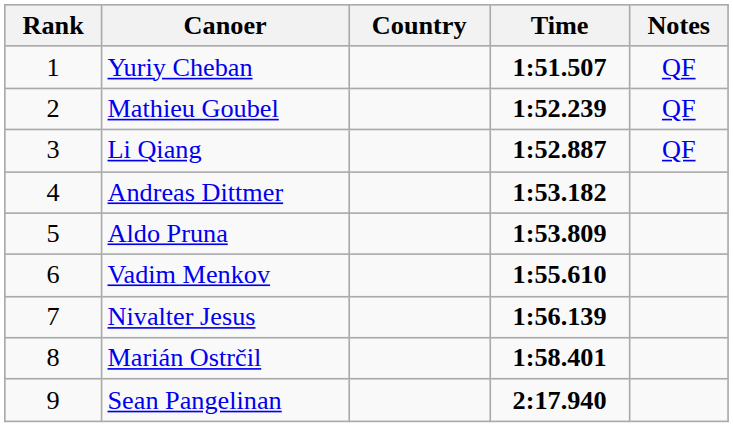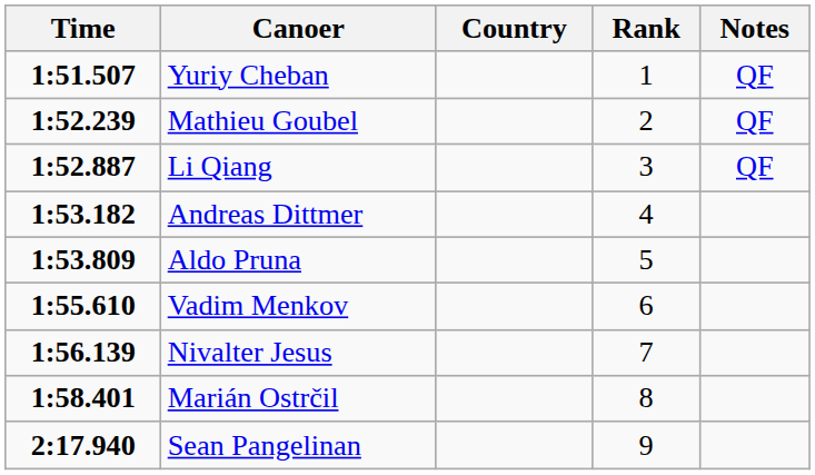 <table class="wikitable sortable" width=50% style="text-align:center">
 <tr>
-<th>Rank</th>
+<th>Time</th>
 <th>Canoer</th>
 <th>Country</th>
-<th>Time</th>
+<th>Rank</th>
 <th>Notes</th>
 </tr>
 <tr>
-<td>1</td>
+<td><strong>1:51.507</strong></td>
 <td align=left><a href='#'>Yuriy Cheban</a></td>
 <td align=left></td>
-<td><strong>1:51.507</strong></td>
+<td>1</td>
 <td><a href='#'>QF</a></td>
 </tr>
 <tr>
-<td>2</td>
+<td><strong>1:52.239</strong></td>
 <td align=left><a href='#'>Mathieu Goubel</a></td>
 <td align=left></td>
-<td><strong>1:52.239</strong></td>
+<td>2</td>
 <td><a href='#'>QF</a></td>
 </tr>
 <tr>
-<td>3</td>
+<td><strong>1:52.887</strong></td>
 <td align=left><a href='#'>Li Qiang</a></td>
 <td align=left></td>
-<td><strong>1:52.887</strong></td>
+<td>3</td>
 <td><a href='#'>QF</a></td>
 </tr>
 <tr>
-<td>4</td>
+<td><strong>1:53.182</strong></td>
 <td align=left><a href='#'>Andreas Dittmer</a></td>
 <td align=left></td>
-<td><strong>1:53.182</strong></td>
+<td>4</td>
 <td></td>
 </tr>
 <tr>
-<td>5</td>
+<td><strong>1:53.809</strong></td>
 <td align=left><a href='#'>Aldo Pruna</a></td>
 <td align=left></td>
-<td><strong>1:53.809</strong></td>
+<td>5</td>
 <td></td>
 </tr>
 <tr>
-<td>6</td>
+<td><strong>1:55.610</strong></td>
 <td align=left><a href='#'>Vadim Menkov</a></td>
 <td align=left></td>
-<td><strong>1:55.610</strong></td>
+<td>6</td>
 <td></td>
 </tr>
 <tr>
-<td>7</td>
+<td><strong>1:56.139</strong></td>
 <td align=left><a href='#'>Nivalter Jesus</a></td>
 <td align=left></td>
-<td><strong>1:56.139</strong></td>
+<td>7</td>
 <td></td>
 </tr>
 <tr>
-<td>8</td>
+<td><strong>1:58.401</strong></td>
 <td align=left><a href='#'>Marián Ostrčil</a></td>
 <td align=left></td>
-<td><strong>1:58.401</strong></td>
+<td>8</td>
 <td></td>
 </tr>
 <tr>
-<td>9</td>
+<td><strong>2:17.940</strong></td>
 <td align=left><a href='#'>Sean Pangelinan</a></td>
 <td align=left></td>
-<td><strong>2:17.940</strong></td>
+<td>9</td>
 <td></td>
 </tr>
 </table>
